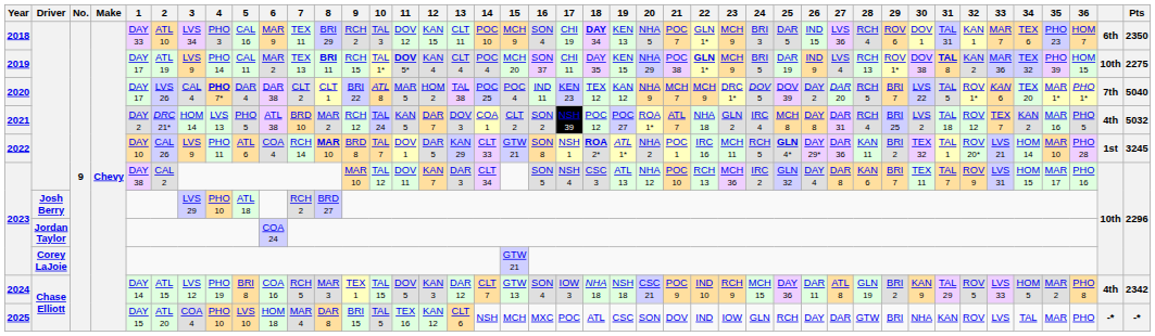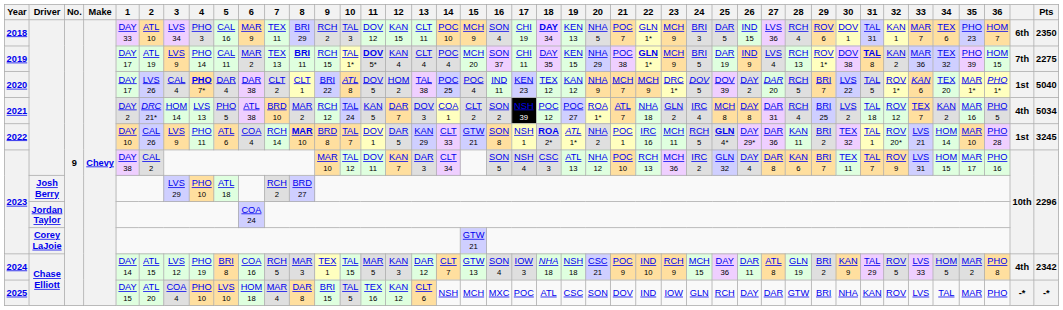 <table class="wikitable" style="text-align:center; font-size:75%">
 <tr>
 <th>Year</th>
 <th>Driver</th>
 <th>No.</th>
 <th>Make</th>
 <th>1</th>
 <th>2</th>
 <th>3</th>
 <th>4</th>
 <th>5</th>
 <th>6</th>
 <th>7</th>
 <th>8</th>
 <th>9</th>
 <th>10</th>
 <th>11</th>
 <th>12</th>
 <th>13</th>
 <th>14</th>
 <th>15</th>
 <th>16</th>
 <th>17</th>
 <th>18</th>
 <th>19</th>
 <th>20</th>
 <th>21</th>
 <th>22</th>
 <th>23</th>
 <th>24</th>
 <th>25</th>
 <th>26</th>
 <th>27</th>
 <th>28</th>
 <th>29</th>
 <th>30</th>
 <th>31</th>
 <th>32</th>
 <th>33</th>
 <th>34</th>
 <th>35</th>
 <th>36</th>
 <th></th>
 <th>Pts</th>
 </tr>
 <tr>
 <th><a href='#'>2018</a></th>
 <th rowspan=6></th>
 <th rowspan="11">9</th>
 <th rowspan="11"><a href='#'>Chevy</a></th>
 <td style="background:#EFCFFF;"><a href='#'>DAY</a><br><small>33</small></td>
 <td style="background:#FFDF9F;"><a href='#'>ATL</a><br><small>10</small></td>
 <td style="background:#EFCFFF;"><a href='#'>LVS</a><br><small>34</small></td>
 <td style="background:#DFDFDF;"><a href='#'>PHO</a><br><small>3</small></td>
 <td style="background:#DFFFDF;"><a href='#'>CAL</a><br><small>16</small></td>
 <td style="background:#FFDF9F;"><a href='#'>MAR</a><br><small>9</small></td>
 <td style="background:#DFFFDF;"><a href='#'>TEX</a><br><small>11</small></td>
 <td style="background:#CFCFFF;"><a href='#'>BRI</a><br><small>29</small></td>
 <td style="background:#DFDFDF;"><a href='#'>RCH</a><br><small>2</small></td>
 <td style="background:#DFDFDF;"><a href='#'>TAL</a><br><small>3</small></td>
 <td style="background:#DFFFDF;"><a href='#'>DOV</a><br><small>12</small></td>
 <td style="background:#DFFFDF;"><a href='#'>KAN</a><br><small>15</small></td>
 <td style="background:#DFFFDF;"><a href='#'>CLT</a><br><small>11</small></td>
 <td style="background:#FFDF9F;"><a href='#'>POC</a><br><small>10</small></td>
 <td style="background:#FFDF9F;"><a href='#'>MCH</a><br><small>9</small></td>
 <td style="background:#DFDFDF;"><a href='#'>SON</a><br><small>4</small></td>
 <td style="background:#DFFFDF;"><a href='#'>CHI</a><br><small>19</small></td>
 <td style="background:#EFCFFF;"><strong><a href='#'>DAY</a></strong><br><small>34</small></td>
 <td style="background:#DFFFDF;"><a href='#'>KEN</a><br><small>13</small></td>
 <td style="background:#DFDFDF;"><a href='#'>NHA</a><br><small>5</small></td>
 <td style="background:#FFDF9F;"><a href='#'>POC</a><br><small>7</small></td>
 <td style="background:#FFFFBF;"><a href='#'>GLN</a><br><small>1*</small></td>
 <td style="background:#FFDF9F;"><a href='#'>MCH</a><br><small>9</small></td>
 <td style="background:#DFDFDF;"><a href='#'>BRI</a><br><small>3</small></td>
 <td style="background:#DFDFDF;"><a href='#'>DAR</a><br><small>5</small></td>
 <td style="background:#DFFFDF;"><a href='#'>IND</a><br><small>15</small></td>
 <td style="background:#EFCFFF;"><a href='#'>LVS</a><br><small>36</small></td>
 <td style="background:#DFDFDF;"><a href='#'>RCH</a><br><small>4</small></td>
 <td style="background:#FFDF9F;"><a href='#'>ROV</a><br><small>6</small></td>
 <td style="background:#FFFFBF;"><a href='#'>DOV</a><br><small>1</small></td>
 <td style="background:#CFCFFF;"><a href='#'>TAL</a><br><small>31</small></td>
 <td style="background:#FFFFBF;"><a href='#'>KAN</a><br><small>1</small></td>
 <td style="background:#FFDF9F;"><a href='#'>MAR</a><br><small>7</small></td>
 <td style="background:#FFDF9F;"><a href='#'>TEX</a><br><small>6</small></td>
 <td style="background:#CFCFFF;"><a href='#'>PHO</a><br><small>23</small></td>
 <td style="background:#FFDF9F;"><a href='#'>HOM</a><br><small>7</small></td>
 <th>6th</th>
 <th>2350</th>
 </tr>
 <tr>
 <th><a href='#'>2019</a></th>
 <td style="background:#DFFFDF;"><a href='#'>DAY</a><br><small>17</small></td>
 <td style="background:#DFFFDF;"><a href='#'>ATL</a><br><small>19</small></td>
 <td style="background:#FFDF9F;"><a href='#'>LVS</a><br><small>9</small></td>
 <td style="background:#DFFFDF;"><a href='#'>PHO</a><br><small>14</small></td>
 <td style="background:#DFFFDF;"><a href='#'>CAL</a><br><small>11</small></td>
 <td style="background:#DFDFDF;"><a href='#'>MAR</a><br><small>2</small></td>
 <td style="background:#DFFFDF;"><a href='#'>TEX</a><br><small>13</small></td>
 <td style="background:#DFFFDF;"><strong><a href='#'>BRI</a></strong><br><small>11</small></td>
 <td style="background:#DFFFDF;"><a href='#'>RCH</a><br><small>15</small></td>
 <td style="background:#FFFFBF;"><a href='#'>TAL</a><br><small>1*</small></td>
 <td style="background:#DFDFDF;"><strong><a href='#'>DOV</a></strong><br><small>5*</small></td>
 <td style="background:#DFDFDF;"><a href='#'>KAN</a><br><small>4</small></td>
 <td style="background:#DFDFDF;"><a href='#'>CLT</a><br><small>4</small></td>
 <td style="background:#DFDFDF;"><a href='#'>POC</a><br><small>4</small></td>
 <td style="background:#DFFFDF;"><a href='#'>MCH</a><br><small>20</small></td>
 <td style="background:#EFCFFF;"><a href='#'>SON</a><br><small>37</small></td>
 <td style="background:#DFFFDF;"><a href='#'>CHI</a><br><small>11</small></td>
 <td style="background:#EFCFFF;"><a href='#'>DAY</a><br><small>35</small></td>
 <td style="background:#DFFFDF;"><a href='#'>KEN</a><br><small>15</small></td>
 <td style="background:#CFCFFF;"><a href='#'>NHA</a><br><small>29</small></td>
 <td style="background:#EFCFFF;"><a href='#'>POC</a><br><small>38</small></td>
 <td style="background:#FFFFBF;"><strong><a href='#'>GLN</a></strong><br><small>1*</small></td>
 <td style="background:#FFDF9F;"><a href='#'>MCH</a><br><small>9</small></td>
 <td style="background:#DFDFDF;"><a href='#'>BRI</a><br><small>5</small></td>
 <td style="background:#DFFFDF;"><a href='#'>DAR</a><br><small>19</small></td>
 <td style="background:#FFDF9F;"><a href='#'>IND</a><br><small>9</small></td>
 <td style="background:#DFDFDF;"><a href='#'>LVS</a><br><small>4</small></td>
 <td style="background:#DFFFDF;"><a href='#'>RCH</a><br><small>13</small></td>
 <td style="background:#FFFFBF;"><a href='#'>ROV</a><br><small>1*</small></td>
 <td style="background:#EFCFFF;"><a href='#'>DOV</a><br><small>38</small></td>
 <td style="background:#FFDF9F;"><strong><a href='#'>TAL</a></strong><br><small>8</small></td>
 <td style="background:#DFDFDF;"><a href='#'>KAN</a><br><small>2</small></td>
 <td style="background:#CFCFFF;"><a href='#'>MAR</a><br><small>36</small></td>
 <td style="background:#CFCFFF;"><a href='#'>TEX</a><br><small>32</small></td>
 <td style="background:#EFCFFF;"><a href='#'>PHO</a><br><small>39</small></td>
 <td style="background:#DFFFDF;"><a href='#'>HOM</a><br><small>15</small></td>
-<th>10th</th>
+<th>7th</th>
 <th>2275</th>
 </tr>
 <tr>
 <th><a href='#'>2020</a></th>
 <td style="background:#DFFFDF;"><a href='#'>DAY</a><br><small>17</small></td>
 <td style="background:#CFCFFF;"><a href='#'>LVS</a><br><small>26</small></td>
 <td style="background:#DFDFDF;"><a href='#'>CAL</a><br><small>4</small></td>
 <td style="background:#FFDF9F;"><strong><a href='#'>PHO</a></strong><br><small>7*</small></td>
 <td style="background:#DFDFDF;"><a href='#'>DAR</a><br><small>4</small></td>
 <td style="background:#EFCFFF;"><a href='#'>DAR</a><br><small>38</small></td>
 <td style="background:#DFDFDF;"><a href='#'>CLT</a><br><small>2</small></td>
 <td style="background:#FFFFBF;"><a href='#'>CLT</a><br><small>1</small></td>
 <td style="background:#CFCFFF;"><a href='#'>BRI</a><br><small>22</small></td>
 <td style="background:#FFDF9F;"><em><a href='#'>ATL</a></em><br><small>8</small></td>
-<td style="background:#DFDFDF;"><a href='#'>MAR</a><br><small>5</small></td>
+<td style="background:#DFDFDF;"><a href='#'>DOV</a><br><small>5</small></td>
 <td style="background:#DFDFDF;"><a href='#'>HOM</a><br><small>2</small></td>
 <td style="background:#EFCFFF;"><a href='#'>TAL</a><br><small>38</small></td>
 <td style="background:#CFCFFF;"><a href='#'>POC</a><br><small>25</small></td>
 <td style="background:#DFDFDF;"><a href='#'>POC</a><br><small>4</small></td>
 <td style="background:#DFFFDF;"><a href='#'>IND</a><br><small>11</small></td>
 <td style="background:#CFCFFF;"><a href='#'>KEN</a><br><small>23</small></td>
 <td style="background:#DFFFDF;"><a href='#'>TEX</a><br><small>12</small></td>
 <td style="background:#DFFFDF;"><a href='#'>KAN</a><br><small>12</small></td>
 <td style="background:#FFDF9F;"><a href='#'>NHA</a><br><small>9</small></td>
 <td style="background:#FFDF9F;"><a href='#'>MCH</a><br><small>7</small></td>
 <td style="background:#FFDF9F;"><a href='#'>MCH</a><br><small>9</small></td>
 <td style="background:#FFFFBF;"><a href='#'>DRC</a><br><small>1*</small></td>
 <td style="background:#DFDFDF;"><em><a href='#'>DOV</a></em><br><small>5</small></td>
 <td style="background:#EFCFFF;"><a href='#'>DOV</a><br><small>39</small></td>
 <td style="background:#DFDFDF;"><a href='#'>DAY</a><br><small>2</small></td>
 <td style="background:#DFFFDF;"><em><a href='#'>DAR</a></em><br><small>20</small></td>
 <td style="background:#DFDFDF;"><a href='#'>RCH</a><br><small>5</small></td>
 <td style="background:#FFDF9F;"><a href='#'>BRI</a><br><small>7</small></td>
 <td style="background:#CFCFFF;"><a href='#'>LVS</a><br><small>22</small></td>
 <td style="background:#DFDFDF;"><a href='#'>TAL</a><br><small>5</small></td>
 <td style="background:#FFFFBF;"><a href='#'>ROV</a><br><small>1*</small></td>
 <td style="background:#FFDF9F;"><em><a href='#'>KAN</a></em><br><small>6</small></td>
 <td style="background:#DFFFDF;"><a href='#'>TEX</a><br><small>20</small></td>
 <td style="background:#FFFFBF;"><a href='#'>MAR</a><br><small>1*</small></td>
 <td style="background:#FFFFBF;"><em><a href='#'>PHO</a></em> <br><small>1*</small></td>
-<th>7th</th>
+<th>1st</th>
 <th>5040</th>
 </tr>
 <tr>
 <th><a href='#'>2021</a></th>
 <td style="background:#DFDFDF;"><a href='#'>DAY</a><br><small>2</small></td>
 <td style="background:#CFCFFF;"><em><a href='#'>DRC</a></em><br><small>21*</small></td>
 <td style="background:#DFFFDF;"><a href='#'>HOM</a><br><small>14</small></td>
 <td style="background:#DFFFDF;"><a href='#'>LVS</a><br><small>13</small></td>
 <td style="background:#DFDFDF;"><a href='#'>PHO</a><br><small>5</small></td>
 <td style="background:#EFCFFF;"><a href='#'>ATL</a><br><small>38</small></td>
 <td style="background:#FFDF9F;"><a href='#'>BRD</a><br><small>10</small></td>
 <td style="background:#DFDFDF;"><a href='#'>MAR</a><br><small>2</small></td>
 <td style="background:#DFFFDF;"><a href='#'>RCH</a><br><small>12</small></td>
 <td style="background:#CFCFFF;"><a href='#'>TAL</a><br><small>24</small></td>
 <td style="background:#DFDFDF;"><a href='#'>KAN</a><br><small>5</small></td>
 <td style="background:#FFDF9F;"><a href='#'>DAR</a><br><small>7</small></td>
 <td style="background:#DFDFDF;"><a href='#'>DOV</a><br><small>3</small></td>
 <td style="background:#FFFFBF;"><a href='#'>COA</a><br><small>1</small></td>
 <td style="background:#DFDFDF;"><a href='#'>CLT</a><br><small>2</small></td>
 <td style="background:#DFDFDF;"><a href='#'>SON</a><br><small>2</small></td>
 <td style="background:#000000;color:white;"><a href='#'><span>NSH</span></a><br><small>39</small></td>
 <td style="background:#DFFFDF;"><a href='#'>POC</a><br><small>12</small></td>
 <td style="background:#CFCFFF;"><a href='#'>POC</a><br><small>27</small></td>
 <td style="background:#FFFFBF;"><a href='#'>ROA</a><br><small>1*</small></td>
 <td style="background:#FFDF9F;"><a href='#'>ATL</a><br><small>7</small></td>
 <td style="background:#DFFFDF;"><a href='#'>NHA</a><br><small>18</small></td>
 <td style="background:#DFDFDF;"><a href='#'>GLN</a><br><small>2</small></td>
 <td style="background:#DFDFDF;"><a href='#'>IRC</a><br><small>4</small></td>
 <td style="background:#FFDF9F"><a href='#'>MCH</a><br><small>8</small></td>
 <td style="background:#FFDF9F"><a href='#'>DAY</a><br><small>8</small></td>
 <td style="background:#EFCFFF;"><a href='#'>DAR</a><br><small>31</small></td>
 <td style="background:#DFDFDF"><a href='#'>RCH</a><br> <small>4</small></td>
 <td style="background:#CFCFFF;"><a href='#'>BRI</a><br><small>25</small></td>
 <td style="background:#DFDFDF"><a href='#'>LVS</a><br><small>2</small></td>
 <td style="background:#DFFFDF"><a href='#'>TAL</a><br><small>18</small></td>
 <td style="background:#DFFFDF;"><a href='#'>ROV</a><br><small>12</small></td>
 <td style="background:#FFDF9F"><a href='#'>TEX</a><br><small>7</small></td>
 <td style="background:#DFDFDF;"><a href='#'>KAN</a><br><small>2</small></td>
 <td style="background:#DFFFDF;"><a href='#'>MAR</a><br><small>16</small></td>
 <td style="background:#DFDFDF;"><a href='#'>PHO</a><br><small>5</small></td>
 <th>4th</th>
-<th>5032</th>
+<th>5034</th>
 </tr>
 <tr>
 <th><a href='#'>2022</a></th>
 <td style="background:#FFDF9F;"><a href='#'>DAY</a><br><small>10</small></td>
 <td style="background:#CFCFFF;"><a href='#'>CAL</a><br><small>26</small></td>
 <td style="background:#FFDF9F;"><a href='#'>LVS</a><br><small>9</small></td>
 <td style="background:#DFFFDF;"><a href='#'>PHO</a><br><small>11</small></td>
 <td style="background:#FFDF9F;"><a href='#'>ATL</a><br><small>6</small></td>
 <td style="background:#DFDFDF;"><a href='#'>COA</a><br><small>4</small></td>
 <td style="background:#DFFFDF;"><a href='#'>RCH</a><br><small>14</small></td>
 <td style="background:#FFDF9F;"><strong><a href='#'>MAR</a></strong><br><small>10</small></td>
 <td style="background:#FFDF9F;"><a href='#'>BRD</a><br><small>8</small></td>
 <td style="background:#FFDF9F;"><a href='#'>TAL</a><br><small>7</small></td>
 <td style="background:#FFFFBF;"><a href='#'>DOV</a><br><small>1</small></td>
 <td style="background:#DFDFDF;"><a href='#'>DAR</a><br><small>5</small></td>
 <td style="background:#CFCFFF;"><a href='#'>KAN</a><br><small>29</small></td>
 <td style="background:#EFCFFF;"><a href='#'>CLT</a><br><small>33</small></td>
 <td style="background:#CFCFFF;"><a href='#'>GTW</a><br><small>21</small></td>
 <td style="background:#FFDF9F;"><a href='#'>SON</a><br><small>8</small></td>
 <td style="background:#FFFFBF;"><a href='#'>NSH</a><br><small>1</small></td>
 <td style="background:#DFDFDF;"><strong><a href='#'>ROA</a></strong><br><small>2*</small></td>
 <td style="background:#FFFFBF;"><em><a href='#'>ATL</a></em><br><small>1*</small></td>
 <td style="background:#DFDFDF;"><a href='#'>NHA</a><br><small>2</small></td>
 <td style="background:#FFFFBF;"><a href='#'>POC</a><br><small>1</small></td>
 <td style="background:#DFFFDF;"><a href='#'>IRC</a><br><small>16</small></td>
 <td style="background:#DFFFDF;"><a href='#'>MCH</a><br><small>11</small></td>
 <td style="background:#DFDFDF;"><a href='#'>RCH</a><br><small>5</small></td>
 <td style="background:#DFDFDF;"><strong><a href='#'>GLN</a></strong><br><small>4*</small></td>
 <td style="background:#EFCFFF;"><a href='#'>DAY</a><br><small>29*</small></td>
 <td style="background:#EFCFFF;"><a href='#'>DAR</a><br><small>36</small></td>
 <td style="background:#DFFFDF;"><a href='#'>KAN</a><br><small>11</small></td>
 <td style="background:#DFDFDF;"><a href='#'>BRI</a><br><small>2</small></td>
 <td style="background:#EFCFFF;"><a href='#'>TEX</a><br><small>32</small></td>
 <td style="background:#FFFFBF;"><a href='#'>TAL</a><br><small>1</small></td>
 <td style="background:#DFFFDF;"><a href='#'>ROV</a><br><small>20*</small></td>
 <td style="background:#CFCFFF;"><a href='#'>LVS</a><br><small>21</small></td>
 <td style="background:#DFFFDF;"><a href='#'>HOM</a><br><small>14</small></td>
 <td style="background:#FFDF9F;"><a href='#'>MAR</a><br><small>10</small></td>
 <td style="background:#EFCFFF;"><a href='#'>PHO</a><br><small>28</small></td>
 <th>1st</th>
 <th>3245</th>
 </tr>
 <tr>
 <th rowspan="4"><a href='#'>2023</a></th>
 <td style="background:#EFCFFF;"><a href='#'>DAY</a><br><small>38</small></td>
 <td style="background:#DFDFDF;"><a href='#'>CAL</a><br><small>2</small></td>
 <td colspan="6"></td>
 <td style="background:#FFDF9F;"><a href='#'>MAR</a><br><small>10</small></td>
 <td style="background:#DFFFDF;"><a href='#'>TAL</a><br><small>12</small></td>
 <td style="background:#DFFFDF;"><a href='#'>DOV</a><br><small>11</small></td>
 <td style="background:#FFDF9F;"><a href='#'>KAN</a><br><small>7</small></td>
 <td style="background:#DFDFDF;"><a href='#'>DAR</a><br><small>3</small></td>
 <td style="background:#EFCFFF;"><a href='#'>CLT</a><br><small>34</small></td>
 <td></td>
 <td style="background:#DFDFDF;"><a href='#'>SON</a><br><small>5</small></td>
 <td style="background:#DFDFDF;"><a href='#'>NSH</a><br><small>4</small></td>
 <td style="background:#DFDFDF;"><a href='#'>CSC</a><br><small>3</small></td>
 <td style="background:#DFFFDF;"><a href='#'>ATL</a><br><small>13</small></td>
 <td style="background:#DFFFDF;"><a href='#'>NHA</a><br><small>12</small></td>
 <td style="background:#FFDF9F;"><a href='#'>POC</a><br><small>10</small></td>
 <td style="background:#DFFFDF;"><a href='#'>RCH</a><br><small>13</small></td>
 <td style="background:#EFCFFF;"><a href='#'>MCH</a><br><small>36</small></td>
 <td style="background:#DFDFDF;"><a href='#'>IRC</a><br><small>2</small></td>
 <td style="background:#CFCFFF;"><a href='#'>GLN</a><br><small>32</small></td>
 <td style="background:#DFDFDF;"><a href='#'>DAY</a><br><small>4</small></td>
 <td style="background:#FFDF9F;"><a href='#'>DAR</a><br><small>8</small></td>
 <td style="background:#FFDF9F;"><a href='#'>KAN</a><br><small>6</small></td>
 <td style="background:#FFDF9F;"><a href='#'>BRI</a><br><small>7</small></td>
 <td style="background:#DFFFDF;"><a href='#'>TEX</a><br><small>11</small></td>
 <td style="background:#FFDF9F;"><a href='#'>TAL</a><br><small>7</small></td>
 <td style="background:#FFDF9F;"><a href='#'>ROV</a><br><small>9</small></td>
 <td style="background:#CFCFFF;"><a href='#'>LVS</a><br><small>31</small></td>
 <td style="background:#DFFFDF;"><a href='#'>HOM</a><br><small>15</small></td>
 <td style="background:#DFFFDF;"><a href='#'>MAR</a><br><small>17</small></td>
 <td style="background:#DFFFDF;"><a href='#'>PHO</a><br><small>16</small></td>
 <th rowspan=4>10th</th>
 <th rowspan=4>2296</th>
 </tr>
 <tr>
 <th><a href='#'>Josh Berry</a></th>
 <td colspan=2></td>
 <td style="background:#CFCFFF;"><a href='#'>LVS</a><br><small>29</small></td>
 <td style="background:#FFDF9F;"><a href='#'>PHO</a><br><small>10</small></td>
 <td style="background:#DFFFDF;"><a href='#'>ATL</a><br><small>18</small></td>
 <td></td>
 <td style="background:#DFDFDF;"><a href='#'>RCH</a><br><small>2</small></td>
 <td style="background:#CFCFFF;"><a href='#'>BRD</a><br><small>27</small></td>
 <td colspan="28"></td>
 </tr>
 <tr>
 <th><a href='#'>Jordan Taylor</a></th>
 <td colspan=5></td>
 <td style="background:#CFCFFF;"><a href='#'>COA</a><br><small>24</small></td>
 <td colspan=30></td>
 </tr>
 <tr>
 <th><a href='#'>Corey LaJoie</a></th>
 <td colspan=14></td>
 <td style="background:#CFCFFF;"><a href='#'>GTW</a><br><small>21</small></td>
 <td colspan=21></td>
 </tr>
 <tr>
 <th><a href='#'>2024</a></th>
 <th rowspan="2"><a href='#'>Chase Elliott</a></th>
 <td style="background:#DFFFDF;"><a href='#'>DAY</a><br><small>14</small></td>
 <td style="background:#DFFFDF;"><a href='#'>ATL</a><br><small>15</small></td>
 <td style="background:#DFFFDF;"><a href='#'>LVS</a><br><small>12</small></td>
 <td style="background:#DFFFDF;"><a href='#'>PHO</a><br><small>19</small></td>
 <td style="background:#FFDF9F;"><a href='#'>BRI</a><br><small>8</small></td>
 <td style="background:#DFFFDF;"><a href='#'>COA</a><br><small>16</small></td>
 <td style="background:#DFDFDF;"><a href='#'>RCH</a><br><small>5</small></td>
 <td style="background:#DFDFDF;"><a href='#'>MAR</a><br><small>3</small></td>
 <td style="background:#FFFFBF;"><a href='#'>TEX</a><br><small>1</small></td>
 <td style="background:#DFFFDF;"><a href='#'>TAL</a><br><small>15</small></td>
-<td style="background:#DFDFDF;"><a href='#'>DOV</a><br><small>5</small></td>
+<td style="background:#DFDFDF;"><a href='#'>MAR</a><br><small>5</small></td>
 <td style="background:#DFDFDF;"><a href='#'>KAN</a><br><small>3</small></td>
 <td style="background:#DFFFDF;"><a href='#'>DAR</a><br><small>12</small></td>
 <td style="background:#FFDF9F;"><a href='#'>CLT</a><br><small>7</small></td>
 <td style="background:#DFFFDF;"><a href='#'>GTW</a><br><small>13</small></td>
 <td style="background:#DFDFDF;"><a href='#'>SON</a><br><small>4</small></td>
 <td style="background:#DFDFDF;"><a href='#'>IOW</a><br><small>3</small></td>
 <td style="background:#DFFFDF;"><em><a href='#'>NHA</a></em><br><small>18</small></td>
 <td style="background:#DFFFDF;"><a href='#'>NSH</a><br><small>18</small></td>
 <td style="background:#CFCFFF;"><a href='#'>CSC</a><br><small>21</small></td>
 <td style="background:#FFDF9F;"><a href='#'>POC</a><br><small>9</small></td>
 <td style="background:#FFDF9F;"><a href='#'>IND</a><br><small>10</small></td>
 <td style="background:#FFDF9F;"><a href='#'>RCH</a><br><small>9</small></td>
 <td style="background:#DFFFDF;"><a href='#'>MCH</a><br><small>15</small></td>
 <td style="background:#EFCFFF;"><a href='#'>DAY</a><br><small>36</small></td>
 <td style="background:#DFFFDF;"><a href='#'>DAR</a><br><small>11</small></td>
 <td style="background:#FFDF9F;"><a href='#'>ATL</a><br><small>8</small></td>
 <td style="background:#DFFFDF;"><a href='#'>GLN</a><br><small>19</small></td>
 <td style="background:#DFDFDF;"><a href='#'>BRI</a><br><small>2</small></td>
 <td style="background:#FFDF9F;"><a href='#'>KAN</a><br><small>9</small></td>
 <td style="background:#EFCFFF;"><a href='#'>TAL</a><br><small>29</small></td>
 <td style="background:#DFDFDF;"><a href='#'>ROV</a><br><small>5</small></td>
 <td style="background:#EFCFFF;"><a href='#'>LVS</a><br><small>33</small></td>
 <td style="background:#DFDFDF;"><a href='#'>HOM</a><br><small>5</small></td>
 <td style="background:#DFDFDF;"><a href='#'>MAR</a><br><small>2</small></td>
 <td style="background:#FFDF9F;"><a href='#'>PHO</a><br><small>8</small></td>
 <th>4th</th>
 <th>2342</th>
 </tr>
 <tr>
 <th><a href='#'>2025</a></th>
 <td style="background:#DFFFDF;"><a href='#'>DAY</a><br><small>15</small></td>
 <td style="background:#DFFFDF;"><a href='#'>ATL</a><br><small>20</small></td>
 <td style="background:#DFDFDF;"><a href='#'>COA</a><br><small>4</small></td>
 <td style="background:#FFDF9F;"><a href='#'>PHO</a><br><small>10</small></td>
 <td style="background:#FFDF9F;"><a href='#'>LVS</a><br><small>10</small></td>
 <td style="background:#DFFFDF;"><a href='#'>HOM</a><br><small>18</small></td>
 <td style="background:#DFDFDF;"><a href='#'>MAR</a><br><small>4</small></td>
 <td style="background:#FFDF9F;"><a href='#'>DAR</a><br><small>8</small></td>
 <td style="background:#DFFFDF;"><a href='#'>BRI</a><br><small>15</small></td>
 <td style="background:#DFDFDF;"><a href='#'>TAL</a><br><small>5</small></td>
 <td style="background:#DFFFDF;"><a href='#'>TEX</a><br><small>16</small></td>
 <td style="background:#DFFFDF;"><a href='#'>KAN</a><br><small>12</small></td>
 <td style="background:#FFDF9F;"><a href='#'>CLT</a><br><small>6</small></td>
 <td><a href='#'>NSH</a></td>
 <td><a href='#'>MCH</a></td>
 <td><a href='#'>MXC</a></td>
 <td><a href='#'>POC</a></td>
 <td><a href='#'>ATL</a></td>
 <td><a href='#'>CSC</a></td>
 <td><a href='#'>SON</a></td>
 <td><a href='#'>DOV</a></td>
 <td><a href='#'>IND</a></td>
 <td><a href='#'>IOW</a></td>
 <td><a href='#'>GLN</a></td>
 <td><a href='#'>RCH</a></td>
 <td><a href='#'>DAY</a></td>
 <td><a href='#'>DAR</a></td>
 <td><a href='#'>GTW</a></td>
 <td><a href='#'>BRI</a></td>
 <td><a href='#'>NHA</a></td>
 <td><a href='#'>KAN</a></td>
 <td><a href='#'>ROV</a></td>
 <td><a href='#'>LVS</a></td>
 <td><a href='#'>TAL</a></td>
 <td><a href='#'>MAR</a></td>
 <td><a href='#'>PHO</a></td>
 <th>-*</th>
 <th>-*</th>
 </tr>
 </table>
